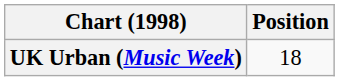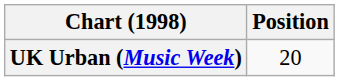 <table class="wikitable plainrowheaders" style="text-align:center">
 <tr>
 <th>Chart (1998)</th>
 <th>Position</th>
 </tr>
 <tr>
 <th scope="row">UK Urban (<em><a href='#'>Music Week</a></em>)</th>
-<td>18</td>
+<td>20</td>
 </tr>
 </table>
